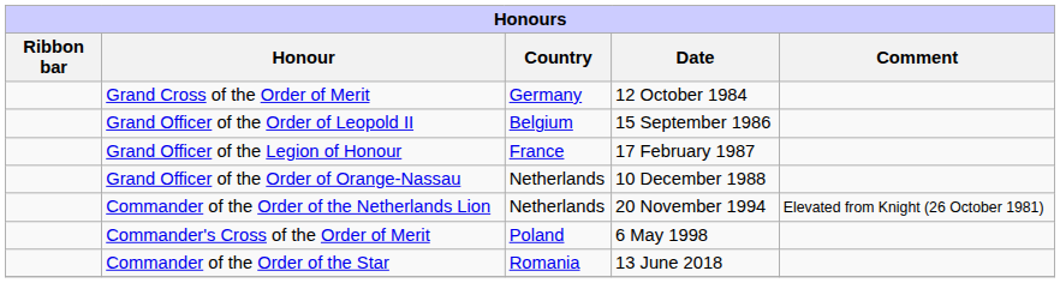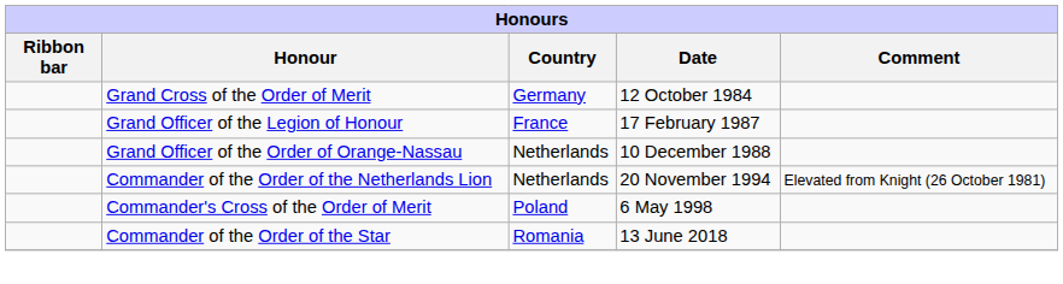 <table class="wikitable" style="width:60%;">
 <tr style="background:#ccf; text-align:center;">
 <td colspan=5><strong>Honours</strong></td>
 </tr>
 <tr>
 <th style="width:80px;">Ribbon bar</th>
 <th>Honour</th>
 <th>Country</th>
 <th>Date</th>
 <th>Comment</th>
 </tr>
 <tr>
 <td></td>
 <td><a href='#'>Grand Cross</a> of the <a href='#'>Order of Merit</a></td>
 <td><a href='#'>Germany</a></td>
 <td>12 October 1984</td>
-<td></td>
-</tr>
-<tr>
-<td></td>
-<td><a href='#'>Grand Officer</a> of the <a href='#'>Order of Leopold II</a></td>
-<td><a href='#'>Belgium</a></td>
-<td>15 September 1986</td>
 <td></td>
 </tr>
 <tr>
 <td></td>
 <td><a href='#'>Grand Officer</a> of the <a href='#'>Legion of Honour</a></td>
 <td><a href='#'>France</a></td>
 <td>17 February 1987</td>
 <td></td>
 </tr>
 <tr>
 <td></td>
 <td><a href='#'>Grand Officer</a> of the <a href='#'>Order of Orange-Nassau</a></td>
 <td>Netherlands</td>
 <td>10 December 1988</td>
 <td></td>
 </tr>
 <tr>
 <td></td>
 <td><a href='#'>Commander</a> of the <a href='#'>Order of the Netherlands Lion</a></td>
 <td>Netherlands</td>
 <td>20 November 1994</td>
 <td><small>Elevated from Knight (26 October 1981)</small></td>
 </tr>
 <tr>
 <td></td>
 <td><a href='#'>Commander's Cross</a> of the <a href='#'>Order of Merit</a></td>
 <td><a href='#'>Poland</a></td>
 <td>6 May 1998</td>
 <td></td>
 </tr>
 <tr>
 <td></td>
 <td><a href='#'>Commander</a> of the <a href='#'>Order of the Star</a></td>
 <td><a href='#'>Romania</a></td>
 <td>13 June 2018</td>
 <td></td>
 </tr>
 <tr>
 </tr>
 </table>
